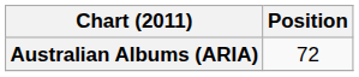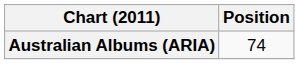 <table class="wikitable plainrowheaders">
 <tr>
 <th scope="col">Chart (2011)</th>
 <th scope="col">Position</th>
 </tr>
 <tr>
 <th scope="row">Australian Albums (ARIA)</th>
-<td align="center">72</td>
+<td align="center">74</td>
 </tr>
 <tr>
 </tr>
 </table>
